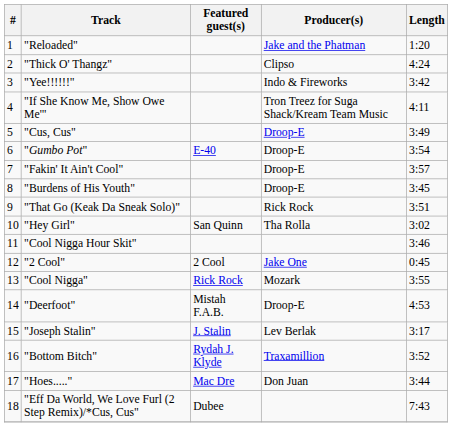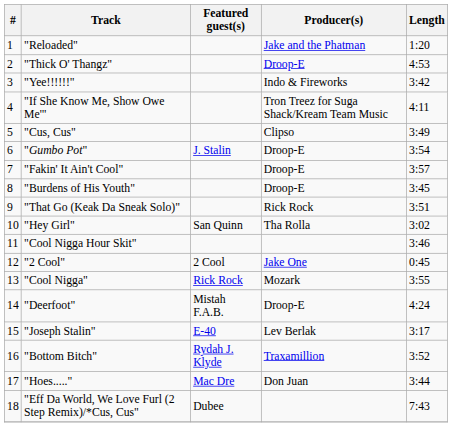 <table class="wikitable">
 <tr>
 <th>#</th>
 <th>Track</th>
 <th>Featured guest(s)</th>
 <th>Producer(s)</th>
 <th>Length</th>
 </tr>
 <tr>
 <td>1</td>
 <td>"Reloaded"</td>
 <td></td>
 <td><a href='#'>Jake and the Phatman</a></td>
 <td>1:20</td>
 </tr>
 <tr>
 <td>2</td>
 <td>"Thick O' Thangz"</td>
 <td></td>
-<td>Clipso</td>
-<td>4:24</td>
+<td><a href='#'>Droop-E</a></td>
+<td>4:53</td>
 </tr>
 <tr>
 <td>3</td>
 <td>"Yee!!!!!!"</td>
 <td></td>
 <td>Indo & Fireworks</td>
 <td>3:42</td>
 </tr>
 <tr>
 <td>4</td>
 <td>"If She Know Me, Show Owe Me'"</td>
 <td></td>
 <td>Tron Treez for Suga Shack/Kream Team Music</td>
 <td>4:11</td>
 </tr>
 <tr>
 <td>5</td>
 <td>"Cus, Cus"</td>
 <td></td>
-<td><a href='#'>Droop-E</a></td>
+<td>Clipso</td>
 <td>3:49</td>
 </tr>
 <tr>
 <td>6</td>
 <td>"<em>Gumbo Pot</em>"</td>
-<td><a href='#'>E-40</a></td>
+<td><a href='#'>J. Stalin</a></td>
 <td>Droop-E</td>
 <td>3:54</td>
 </tr>
 <tr>
 <td>7</td>
 <td>"Fakin' It Ain't Cool"</td>
 <td></td>
 <td>Droop-E</td>
 <td>3:57</td>
 </tr>
 <tr>
 <td>8</td>
 <td>"Burdens of His Youth"</td>
 <td></td>
 <td>Droop-E</td>
 <td>3:45</td>
 </tr>
 <tr>
 <td>9</td>
 <td>"That Go (Keak Da Sneak Solo)"</td>
 <td></td>
 <td>Rick Rock</td>
 <td>3:51</td>
 </tr>
 <tr>
 <td>10</td>
 <td>"Hey Girl"</td>
 <td>San Quinn</td>
 <td>Tha Rolla</td>
 <td>3:02</td>
 </tr>
 <tr>
 <td>11</td>
 <td>"Cool Nigga Hour Skit"</td>
 <td></td>
 <td></td>
 <td>3:46</td>
 </tr>
 <tr>
 <td>12</td>
 <td>"2 Cool"</td>
 <td>2 Cool</td>
 <td><a href='#'>Jake One</a></td>
 <td>0:45</td>
 </tr>
 <tr>
 <td>13</td>
 <td>"Cool Nigga"</td>
 <td><a href='#'>Rick Rock</a></td>
 <td>Mozark</td>
 <td>3:55</td>
 </tr>
 <tr>
 <td>14</td>
 <td>"Deerfoot"</td>
 <td>Mistah F.A.B.</td>
 <td>Droop-E</td>
-<td>4:53</td>
+<td>4:24</td>
 </tr>
 <tr>
 <td>15</td>
 <td>"Joseph Stalin"</td>
-<td><a href='#'>J. Stalin</a></td>
+<td><a href='#'>E-40</a></td>
 <td>Lev Berlak</td>
 <td>3:17</td>
 </tr>
 <tr>
 <td>16</td>
 <td>"Bottom Bitch"</td>
 <td><a href='#'>Rydah J. Klyde</a></td>
 <td><a href='#'>Traxamillion</a></td>
 <td>3:52</td>
 </tr>
 <tr>
 <td>17</td>
 <td>"Hoes....."</td>
 <td><a href='#'>Mac Dre</a></td>
 <td>Don Juan</td>
 <td>3:44</td>
 </tr>
 <tr>
 <td>18</td>
 <td>"Eff Da World, We Love Furl (2 Step Remix)/*Cus, Cus"</td>
 <td>Dubee</td>
 <td></td>
 <td>7:43</td>
 </tr>
 <tr>
 </tr>
 </table>
